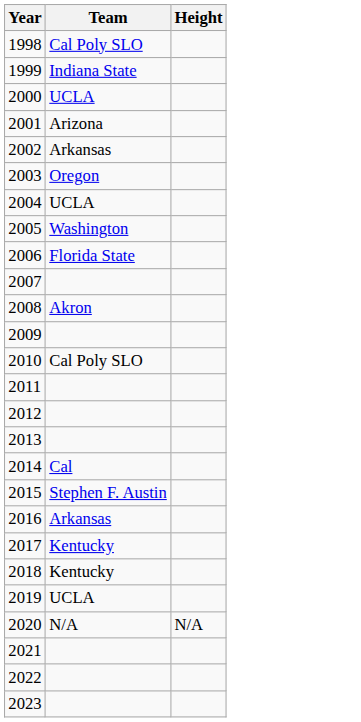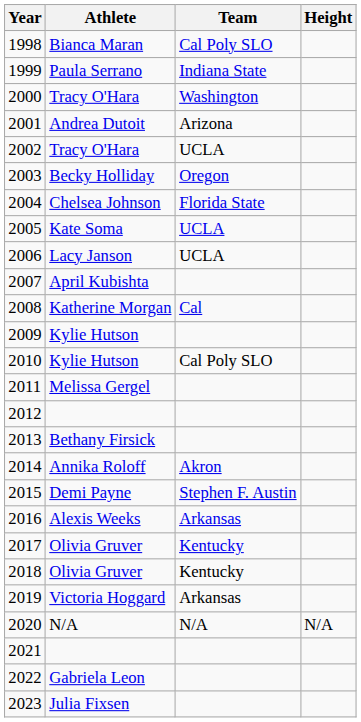 <table class="wikitable sortable">
 <tr>
 <th>Year</th>
+<th>Athlete</th>
 <th>Team</th>
 <th>Height</th>
 </tr>
 <tr>
 <td>1998</td>
+<td><a href='#'>Bianca Maran</a></td>
 <td><a href='#'>Cal Poly SLO</a></td>
 <td></td>
 </tr>
 <tr>
 <td>1999</td>
+<td><a href='#'>Paula Serrano</a></td>
 <td><a href='#'>Indiana State</a></td>
 <td></td>
 </tr>
 <tr>
 <td>2000</td>
-<td><a href='#'>UCLA</a></td>
+<td><a href='#'>Tracy O'Hara</a></td>
+<td><a href='#'>Washington</a></td>
 <td></td>
 </tr>
 <tr>
 <td>2001</td>
+<td><a href='#'>Andrea Dutoit</a></td>
 <td>Arizona</td>
 <td></td>
 </tr>
 <tr>
 <td>2002</td>
-<td>Arkansas</td>
+<td><a href='#'>Tracy O'Hara</a></td>
+<td>UCLA</td>
 <td></td>
 </tr>
 <tr>
 <td>2003</td>
+<td><a href='#'>Becky Holliday</a></td>
 <td><a href='#'>Oregon</a></td>
 <td></td>
 </tr>
 <tr>
 <td>2004</td>
+<td><a href='#'>Chelsea Johnson</a></td>
+<td><a href='#'>Florida State</a></td>
+<td></td>
+</tr>
+<tr>
+<td>2005</td>
+<td><a href='#'>Kate Soma</a></td>
+<td><a href='#'>UCLA</a></td>
+<td></td>
+</tr>
+<tr>
+<td>2006</td>
+<td><a href='#'>Lacy Janson</a></td>
 <td>UCLA</td>
 <td></td>
 </tr>
 <tr>
-<td>2005</td>
-<td><a href='#'>Washington</a></td>
-<td></td>
-</tr>
-<tr>
-<td>2006</td>
-<td><a href='#'>Florida State</a></td>
-<td></td>
-</tr>
-<tr>
 <td>2007</td>
+<td><a href='#'>April Kubishta</a></td>
 <td></td>
 <td></td>
 </tr>
 <tr>
 <td>2008</td>
-<td><a href='#'>Akron</a></td>
+<td><a href='#'>Katherine Morgan</a></td>
+<td><a href='#'>Cal</a></td>
 <td></td>
 </tr>
 <tr>
 <td>2009</td>
+<td><a href='#'>Kylie Hutson</a></td>
 <td></td>
 <td></td>
 </tr>
 <tr>
 <td>2010</td>
+<td><a href='#'>Kylie Hutson</a></td>
 <td>Cal Poly SLO</td>
 <td></td>
 </tr>
 <tr>
 <td>2011</td>
+<td><a href='#'>Melissa Gergel</a></td>
 <td></td>
 <td></td>
 </tr>
 <tr>
 <td>2012</td>
 <td></td>
 <td></td>
+<td></td>
 </tr>
 <tr>
 <td>2013</td>
+<td><a href='#'>Bethany Firsick</a></td>
 <td></td>
 <td></td>
 </tr>
 <tr>
 <td>2014</td>
-<td><a href='#'>Cal</a></td>
+<td><a href='#'>Annika Roloff</a></td>
+<td><a href='#'>Akron</a></td>
 <td></td>
 </tr>
 <tr>
 <td>2015</td>
+<td><a href='#'>Demi Payne</a></td>
 <td><a href='#'>Stephen F. Austin</a></td>
 <td></td>
 </tr>
 <tr>
 <td>2016</td>
+<td><a href='#'>Alexis Weeks</a></td>
 <td><a href='#'>Arkansas</a></td>
 <td></td>
 </tr>
 <tr>
 <td>2017</td>
+<td><a href='#'>Olivia Gruver</a></td>
 <td><a href='#'>Kentucky</a></td>
 <td></td>
 </tr>
 <tr>
 <td>2018</td>
+<td><a href='#'>Olivia Gruver</a></td>
 <td>Kentucky</td>
 <td></td>
 </tr>
 <tr>
 <td>2019</td>
-<td>UCLA</td>
+<td><a href='#'>Victoria Hoggard</a></td>
+<td>Arkansas</td>
 <td></td>
 </tr>
 <tr>
 <td>2020</td>
+<td>N/A</td>
 <td>N/A</td>
 <td>N/A</td>
 </tr>
 <tr>
 <td>2021</td>
 <td></td>
 <td></td>
+<td></td>
 </tr>
 <tr>
 <td>2022</td>
+<td><a href='#'>Gabriela Leon</a></td>
 <td></td>
 <td></td>
 </tr>
 <tr>
 <td>2023</td>
+<td><a href='#'>Julia Fixsen</a></td>
 <td></td>
 <td></td>
 </tr>
 </table>
